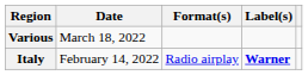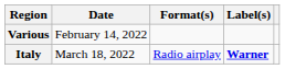 <table class="wikitable plainrowheaders">
 <tr>
 <th scope="col">Region</th>
 <th scope="col">Date</th>
 <th scope="col">Format(s)</th>
 <th scope="col">Label(s)</th>
 <th scope="col"></th>
 </tr>
 <tr>
 <th scope="row">Various</th>
-<td>March 18, 2022</td>
+<td>February 14, 2022</td>
 <td></td>
 <td></td>
 <td align="center"></td>
 </tr>
 <tr>
 <th scope="row">Italy</th>
-<td>February 14, 2022</td>
+<td>March 18, 2022</td>
 <td><a href='#'>Radio airplay</a></td>
 <td><strong><a href='#'>Warner</a></strong></td>
 <td align="center"></td>
 </tr>
 </table>
